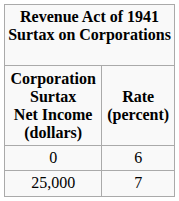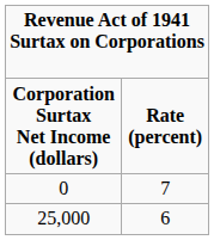 <table class="wikitable" style="text-align:center;">
 <tr>
 <td colspan="4"><strong>Revenue Act of 1941<br>Surtax on Corporations</strong><br><br> </td>
 </tr>
 <tr>
 <td><strong>Corporation<br>Surtax<br>Net Income<br>(dollars)</strong></td>
 <td><strong>Rate<br>(percent)</strong></td>
 </tr>
 <tr>
 <td>0</td>
-<td>6</td>
+<td>7</td>
 </tr>
 <tr>
 <td>25,000</td>
-<td>7</td>
+<td>6</td>
 </tr>
 </table>
